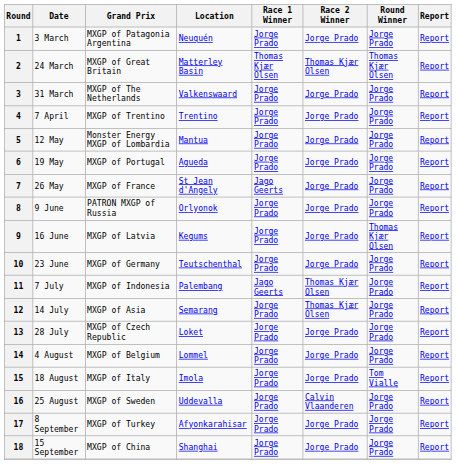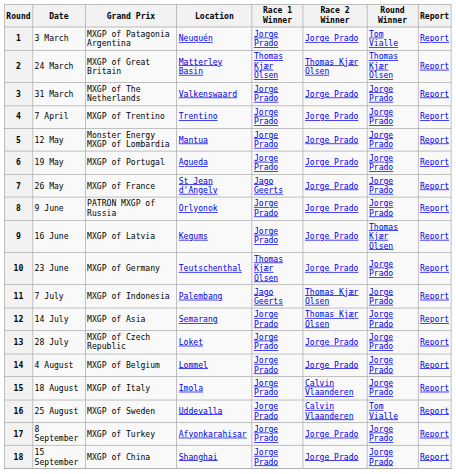 <table class="wikitable" style="font-size: 85%;">
 <tr>
 <th>Round</th>
 <th>Date</th>
 <th>Grand Prix</th>
 <th>Location</th>
 <th>Race 1 Winner</th>
 <th>Race 2 Winner</th>
 <th>Round Winner</th>
 <th>Report</th>
 </tr>
 <tr>
 <th>1</th>
 <td>3 March</td>
 <td> MXGP of Patagonia Argentina</td>
 <td><a href='#'>Neuquén</a></td>
 <td> <a href='#'>Jorge Prado</a></td>
 <td> <a href='#'>Jorge Prado</a></td>
-<td> <a href='#'>Jorge Prado</a></td>
+<td> <a href='#'>Tom Vialle</a></td>
 <td><a href='#'>Report</a></td>
 </tr>
 <tr>
 <th>2</th>
 <td>24 March</td>
 <td> MXGP of Great Britain</td>
 <td><a href='#'>Matterley Basin</a></td>
 <td> <a href='#'>Thomas Kjær Olsen</a></td>
 <td> <a href='#'>Thomas Kjær Olsen</a></td>
 <td> <a href='#'>Thomas Kjær Olsen</a></td>
 <td><a href='#'>Report</a></td>
 </tr>
 <tr>
 <th>3</th>
 <td>31 March</td>
 <td> MXGP of The Netherlands</td>
 <td><a href='#'>Valkenswaard</a></td>
 <td> <a href='#'>Jorge Prado</a></td>
 <td> <a href='#'>Jorge Prado</a></td>
 <td> <a href='#'>Jorge Prado</a></td>
 <td><a href='#'>Report</a></td>
 </tr>
 <tr>
 <th>4</th>
 <td>7 April</td>
 <td> MXGP of Trentino</td>
 <td><a href='#'>Trentino</a></td>
 <td> <a href='#'>Jorge Prado</a></td>
 <td> <a href='#'>Jorge Prado</a></td>
 <td> <a href='#'>Jorge Prado</a></td>
 <td><a href='#'>Report</a></td>
 </tr>
 <tr>
 <th>5</th>
 <td>12 May</td>
 <td> Monster Energy MXGP of Lombardia</td>
 <td><a href='#'>Mantua</a></td>
 <td> <a href='#'>Jorge Prado</a></td>
 <td> <a href='#'>Jorge Prado</a></td>
 <td> <a href='#'>Jorge Prado</a></td>
 <td><a href='#'>Report</a></td>
 </tr>
 <tr>
 <th>6</th>
 <td>19 May</td>
 <td> MXGP of Portugal</td>
 <td><a href='#'>Agueda</a></td>
 <td> <a href='#'>Jorge Prado</a></td>
 <td> <a href='#'>Jorge Prado</a></td>
 <td> <a href='#'>Jorge Prado</a></td>
 <td><a href='#'>Report</a></td>
 </tr>
 <tr>
 <th>7</th>
 <td>26 May</td>
 <td> MXGP of France</td>
 <td><a href='#'>St Jean d'Angely</a></td>
 <td> <a href='#'>Jago Geerts</a></td>
 <td> <a href='#'>Jorge Prado</a></td>
 <td> <a href='#'>Jorge Prado</a></td>
 <td><a href='#'>Report</a></td>
 </tr>
 <tr>
 <th>8</th>
 <td>9 June</td>
 <td> PATRON MXGP of Russia</td>
 <td><a href='#'>Orlyonok</a></td>
 <td> <a href='#'>Jorge Prado</a></td>
 <td> <a href='#'>Jorge Prado</a></td>
 <td> <a href='#'>Jorge Prado</a></td>
 <td><a href='#'>Report</a></td>
 </tr>
 <tr>
 <th>9</th>
 <td>16 June</td>
 <td> MXGP of Latvia</td>
 <td><a href='#'>Kegums</a></td>
 <td> <a href='#'>Jorge Prado</a></td>
 <td> <a href='#'>Jorge Prado</a></td>
 <td> <a href='#'>Thomas Kjær Olsen</a></td>
 <td><a href='#'>Report</a></td>
 </tr>
 <tr>
 <th>10</th>
 <td>23 June</td>
 <td> MXGP of Germany</td>
 <td><a href='#'>Teutschenthal</a></td>
-<td> <a href='#'>Jorge Prado</a></td>
+<td> <a href='#'>Thomas Kjær Olsen</a></td>
 <td> <a href='#'>Jorge Prado</a></td>
 <td> <a href='#'>Jorge Prado</a></td>
 <td><a href='#'>Report</a></td>
 </tr>
 <tr>
 <th>11</th>
 <td>7 July</td>
 <td> MXGP of Indonesia</td>
 <td><a href='#'>Palembang</a></td>
 <td> <a href='#'>Jago Geerts</a></td>
 <td> <a href='#'>Thomas Kjær Olsen</a></td>
 <td> <a href='#'>Jorge Prado</a></td>
 <td><a href='#'>Report</a></td>
 </tr>
 <tr>
 <th>12</th>
 <td>14 July</td>
 <td> MXGP of Asia</td>
 <td><a href='#'>Semarang</a></td>
 <td> <a href='#'>Jorge Prado</a></td>
 <td> <a href='#'>Thomas Kjær Olsen</a></td>
 <td> <a href='#'>Jorge Prado</a></td>
 <td><a href='#'>Report</a></td>
 </tr>
 <tr>
 <th>13</th>
 <td>28 July</td>
 <td> MXGP of Czech Republic</td>
 <td><a href='#'>Loket</a></td>
 <td> <a href='#'>Jorge Prado</a></td>
 <td> <a href='#'>Jorge Prado</a></td>
 <td> <a href='#'>Jorge Prado</a></td>
 <td><a href='#'>Report</a></td>
 </tr>
 <tr>
 <th>14</th>
 <td>4 August</td>
 <td> MXGP of Belgium</td>
 <td><a href='#'>Lommel</a></td>
 <td> <a href='#'>Jorge Prado</a></td>
 <td> <a href='#'>Jorge Prado</a></td>
 <td> <a href='#'>Jorge Prado</a></td>
 <td><a href='#'>Report</a></td>
 </tr>
 <tr>
 <th>15</th>
 <td>18 August</td>
 <td> MXGP of Italy</td>
 <td><a href='#'>Imola</a></td>
 <td> <a href='#'>Jorge Prado</a></td>
+<td> <a href='#'>Calvin Vlaanderen</a></td>
 <td> <a href='#'>Jorge Prado</a></td>
-<td> <a href='#'>Tom Vialle</a></td>
 <td><a href='#'>Report</a></td>
 </tr>
 <tr>
 <th>16</th>
 <td>25 August</td>
 <td> MXGP of Sweden</td>
 <td><a href='#'>Uddevalla</a></td>
 <td> <a href='#'>Jorge Prado</a></td>
 <td> <a href='#'>Calvin Vlaanderen</a></td>
-<td> <a href='#'>Jorge Prado</a></td>
+<td> <a href='#'>Tom Vialle</a></td>
 <td><a href='#'>Report</a></td>
 </tr>
 <tr>
 <th>17</th>
 <td>8 September</td>
 <td> MXGP of Turkey</td>
 <td><a href='#'>Afyonkarahisar</a></td>
 <td> <a href='#'>Jorge Prado</a></td>
 <td> <a href='#'>Jorge Prado</a></td>
 <td> <a href='#'>Jorge Prado</a></td>
 <td><a href='#'>Report</a></td>
 </tr>
 <tr>
 <th>18</th>
 <td>15 September</td>
 <td> MXGP of China</td>
 <td><a href='#'>Shanghai</a></td>
 <td> <a href='#'>Jorge Prado</a></td>
 <td> <a href='#'>Jorge Prado</a></td>
 <td> <a href='#'>Jorge Prado</a></td>
 <td><a href='#'>Report</a></td>
 </tr>
 <tr>
 </tr>
 </table>
